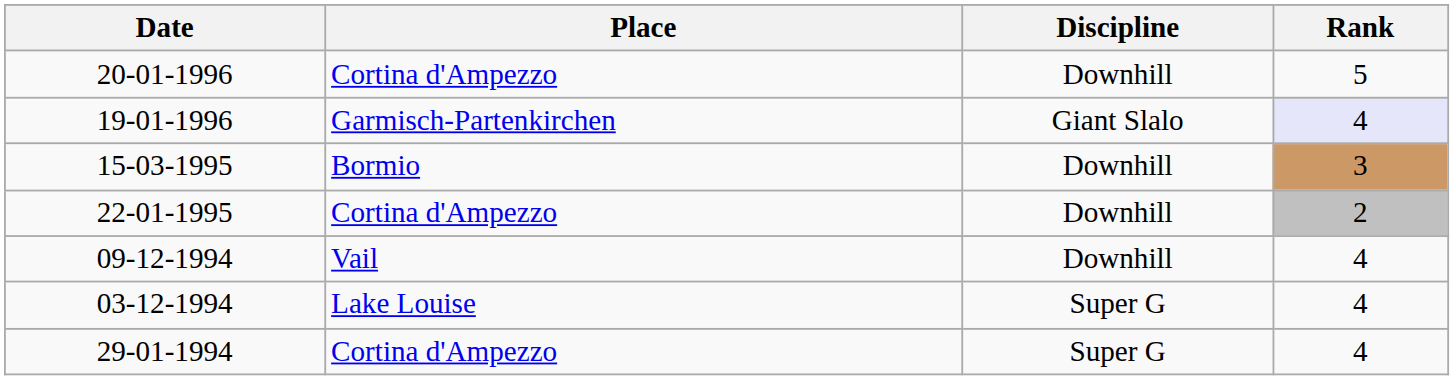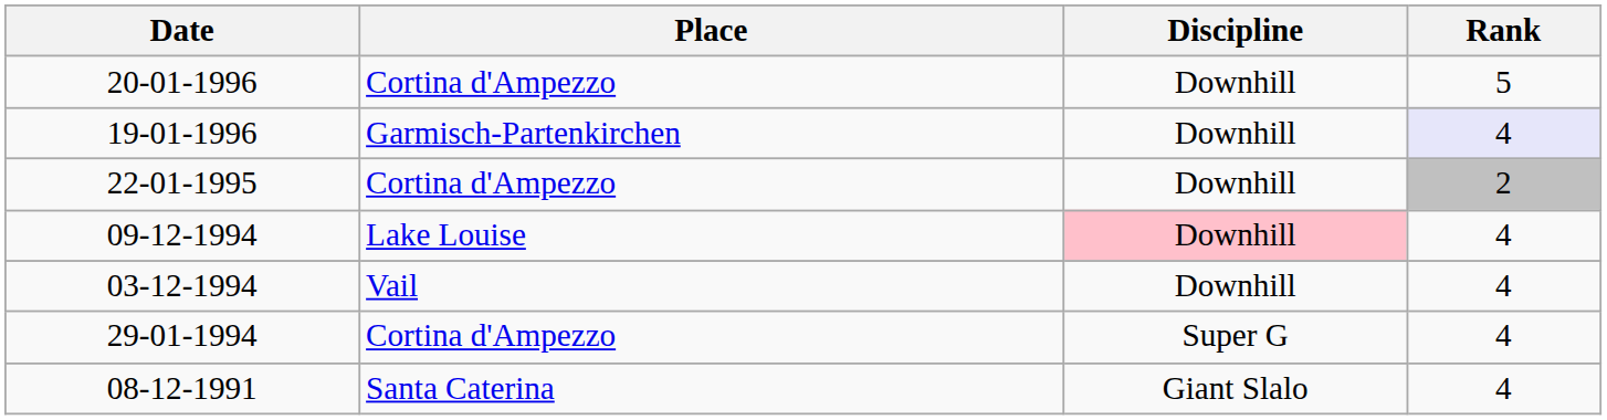 <table class="wikitable" width=40% style="font-size:100%; text-align:center;">
 <tr>
 <th>Date</th>
 <th>Place</th>
 <th>Discipline</th>
 <th>Rank</th>
 </tr>
 <tr>
 <td>20-01-1996</td>
 <td align=left> <a href='#'>Cortina d'Ampezzo</a></td>
 <td>Downhill</td>
 <td>5</td>
 </tr>
 <tr>
 <td>19-01-1996</td>
 <td align=left> <a href='#'>Garmisch-Partenkirchen</a></td>
-<td>Giant Slalo</td>
+<td>Downhill</td>
 <td style="background: lavender;">4</td>
-</tr>
-<tr>
-<td>15-03-1995</td>
-<td align=left> <a href='#'>Bormio</a></td>
-<td>Downhill</td>
-<td bgcolor=cc9966>3</td>
 </tr>
 <tr>
 <td>22-01-1995</td>
 <td align=left> <a href='#'>Cortina d'Ampezzo</a></td>
 <td>Downhill</td>
 <td bgcolor=silver>2</td>
 </tr>
 <tr>
 <td>09-12-1994</td>
-<td align=left> <a href='#'>Vail</a></td>
-<td>Downhill</td>
+<td align=left> <a href='#'>Lake Louise</a></td>
+<td style="background: pink;">Downhill</td>
 <td>4</td>
 </tr>
 <tr>
 <td>03-12-1994</td>
-<td align=left> <a href='#'>Lake Louise</a></td>
-<td>Super G</td>
+<td align=left> <a href='#'>Vail</a></td>
+<td>Downhill</td>
 <td>4</td>
 </tr>
 <tr>
 <td>29-01-1994</td>
 <td align=left> <a href='#'>Cortina d'Ampezzo</a></td>
 <td>Super G</td>
 <td>4</td>
 </tr>
+<tr>
+<td>08-12-1991</td>
+<td align=left> <a href='#'>Santa Caterina</a></td>
+<td>Giant Slalo</td>
+<td>4</td>
+</tr>
 </table>
